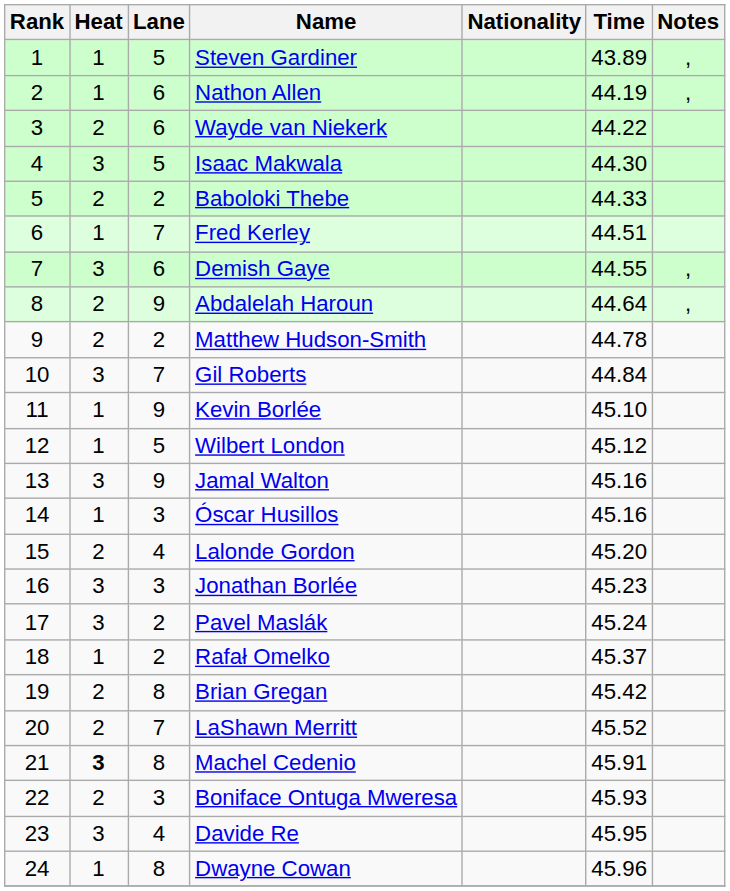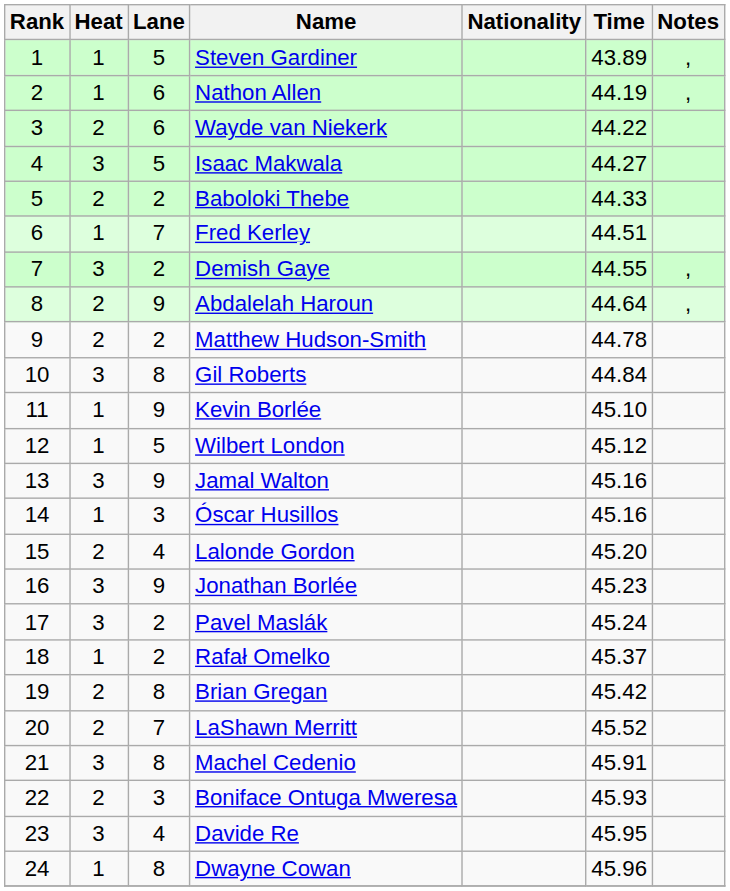 <table class="wikitable sortable" style="text-align:center">
 <tr>
 <th>Rank</th>
 <th>Heat</th>
 <th>Lane</th>
 <th>Name</th>
 <th>Nationality</th>
 <th>Time</th>
 <th>Notes</th>
 </tr>
 <tr bgcolor=ccffcc>
 <td>1</td>
 <td>1</td>
 <td>5</td>
 <td align=left><a href='#'>Steven Gardiner</a></td>
 <td align=left></td>
 <td>43.89</td>
 <td>, <strong></strong></td>
 </tr>
 <tr bgcolor=ccffcc>
 <td>2</td>
 <td>1</td>
 <td>6</td>
 <td align=left><a href='#'>Nathon Allen</a></td>
 <td align=left></td>
 <td>44.19</td>
 <td>, </td>
 </tr>
 <tr bgcolor=ccffcc>
 <td>3</td>
 <td>2</td>
 <td>6</td>
 <td align=left><a href='#'>Wayde van Niekerk</a></td>
 <td align=left></td>
 <td>44.22</td>
 <td></td>
 </tr>
 <tr bgcolor=ccffcc>
 <td>4</td>
 <td>3</td>
 <td>5</td>
 <td align=left><a href='#'>Isaac Makwala</a></td>
 <td align=left></td>
-<td>44.30</td>
+<td>44.27</td>
 <td></td>
 </tr>
 <tr bgcolor=ccffcc>
 <td>5</td>
 <td>2</td>
 <td>2</td>
 <td align=left><a href='#'>Baboloki Thebe</a></td>
 <td align=left></td>
 <td>44.33</td>
 <td></td>
 </tr>
 <tr bgcolor=ddffdd>
 <td>6</td>
 <td>1</td>
 <td>7</td>
 <td align=left><a href='#'>Fred Kerley</a></td>
 <td align=left></td>
 <td>44.51</td>
 <td></td>
 </tr>
 <tr bgcolor=ccffcc>
 <td>7</td>
 <td>3</td>
-<td>6</td>
+<td>2</td>
 <td align=left><a href='#'>Demish Gaye</a></td>
 <td align=left></td>
 <td>44.55</td>
 <td>, </td>
 </tr>
 <tr bgcolor=ddffdd>
 <td>8</td>
 <td>2</td>
 <td>9</td>
 <td align=left><a href='#'>Abdalelah Haroun</a></td>
 <td align=left></td>
 <td>44.64</td>
 <td>, </td>
 </tr>
 <tr>
 <td>9</td>
 <td>2</td>
 <td>2</td>
 <td align=left><a href='#'>Matthew Hudson-Smith</a></td>
 <td align=left></td>
 <td>44.78</td>
 <td></td>
 </tr>
 <tr>
 <td>10</td>
 <td>3</td>
-<td>7</td>
+<td>8</td>
 <td align=left><a href='#'>Gil Roberts</a></td>
 <td align=left></td>
 <td>44.84</td>
 <td></td>
 </tr>
 <tr>
 <td>11</td>
 <td>1</td>
 <td>9</td>
 <td align=left><a href='#'>Kevin Borlée</a></td>
 <td align=left></td>
 <td>45.10</td>
 <td></td>
 </tr>
 <tr>
 <td>12</td>
 <td>1</td>
 <td>5</td>
 <td align=left><a href='#'>Wilbert London</a></td>
 <td align=left></td>
 <td>45.12</td>
 <td></td>
 </tr>
 <tr>
 <td>13</td>
 <td>3</td>
 <td>9</td>
 <td align=left><a href='#'>Jamal Walton</a></td>
 <td align=left></td>
 <td>45.16</td>
 <td></td>
 </tr>
 <tr>
 <td>14</td>
 <td>1</td>
 <td>3</td>
 <td align=left><a href='#'>Óscar Husillos</a></td>
 <td align=left></td>
 <td>45.16</td>
 <td></td>
 </tr>
 <tr>
 <td>15</td>
 <td>2</td>
 <td>4</td>
 <td align=left><a href='#'>Lalonde Gordon</a></td>
 <td align=left></td>
 <td>45.20</td>
 <td></td>
 </tr>
 <tr>
 <td>16</td>
 <td>3</td>
-<td>3</td>
+<td>9</td>
 <td align=left><a href='#'>Jonathan Borlée</a></td>
 <td align=left></td>
 <td>45.23</td>
 <td></td>
 </tr>
 <tr>
 <td>17</td>
 <td>3</td>
 <td>2</td>
 <td align=left><a href='#'>Pavel Maslák</a></td>
 <td align=left></td>
 <td>45.24</td>
 <td></td>
 </tr>
 <tr>
 <td>18</td>
 <td>1</td>
 <td>2</td>
 <td align=left><a href='#'>Rafał Omelko</a></td>
 <td align=left></td>
 <td>45.37</td>
 <td></td>
 </tr>
 <tr>
 <td>19</td>
 <td>2</td>
 <td>8</td>
 <td align=left><a href='#'>Brian Gregan</a></td>
 <td align=left></td>
 <td>45.42</td>
 <td></td>
 </tr>
 <tr>
 <td>20</td>
 <td>2</td>
 <td>7</td>
 <td align=left><a href='#'>LaShawn Merritt</a></td>
 <td align=left></td>
 <td>45.52</td>
 <td></td>
 </tr>
 <tr>
 <td>21</td>
-<td><strong>3</strong></td>
+<td>3</td>
 <td>8</td>
 <td align=left><a href='#'>Machel Cedenio</a></td>
 <td align=left></td>
 <td>45.91</td>
 <td></td>
 </tr>
 <tr>
 <td>22</td>
 <td>2</td>
 <td>3</td>
 <td align=left><a href='#'>Boniface Ontuga Mweresa</a></td>
 <td align=left></td>
 <td>45.93</td>
 <td></td>
 </tr>
 <tr>
 <td>23</td>
 <td>3</td>
 <td>4</td>
 <td align=left><a href='#'>Davide Re</a></td>
 <td align=left></td>
 <td>45.95</td>
 <td></td>
 </tr>
 <tr>
 <td>24</td>
 <td>1</td>
 <td>8</td>
 <td align=left><a href='#'>Dwayne Cowan</a></td>
 <td align=left></td>
 <td>45.96</td>
 <td></td>
 </tr>
 <tr>
 </tr>
 </table>
